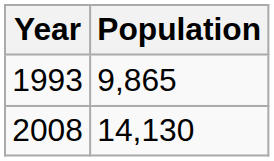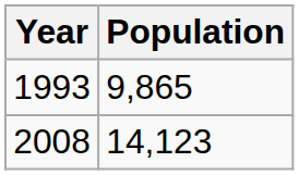 <table class="wikitable">
 <tr>
 <th>Year</th>
 <th>Population</th>
 </tr>
 <tr>
 <td>1993</td>
 <td>9,865</td>
 </tr>
 <tr>
 <td>2008</td>
-<td>14,130</td>
+<td>14,123</td>
 </tr>
 </table>
